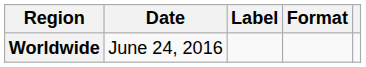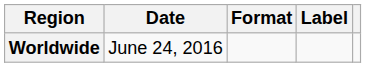 <table class="wikitable plainrowheaders">
 <tr>
 <th scope="col">Region</th>
 <th scope="col">Date</th>
+<th scope="col">Format</th>
 <th scope="col">Label</th>
-<th scope="col">Format</th>
 <th scope="col"></th>
 </tr>
 <tr>
 <th scope="row">Worldwide</th>
 <td>June 24, 2016</td>
 <td></td>
 <td></td>
 <td></td>
 </tr>
 </table>
